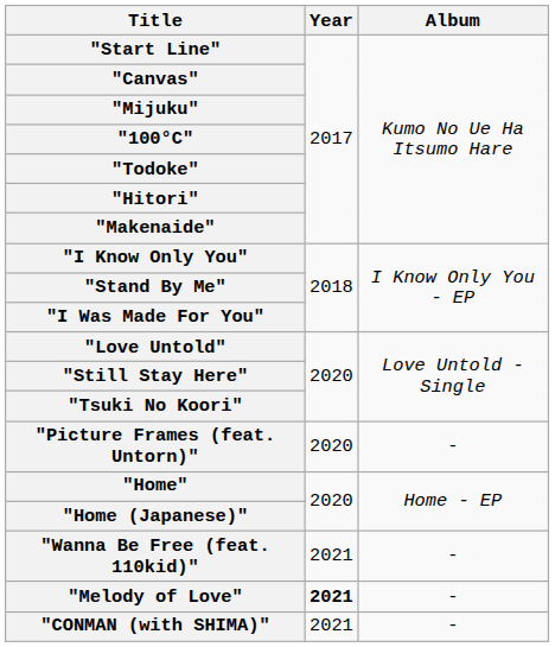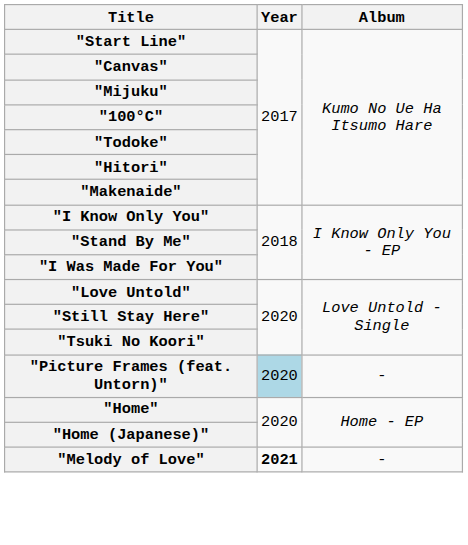 <table class="wikitable plainrowheaders" style="text-align:center;">
 <tr>
 <th scope="col" style="width: 16em;" rowspan="1">Title</th>
 <th scope="col" style="width: 2em;" rowspan="1">Year</th>
 <th scope="col" style="width: 10em;" rowspan="1">Album</th>
 </tr>
 <tr>
 <th scope="row">"Start Line"</th>
 <td rowspan="7">2017</td>
 <td rowspan="7"><em>Kumo No Ue Ha Itsumo Hare</em></td>
 </tr>
 <tr>
 <th scope="row">"Canvas"</th>
 </tr>
 <tr>
 <th scope="row">"Mijuku"</th>
 </tr>
 <tr>
 <th scope="row">"100°C"</th>
 </tr>
 <tr>
 <th scope="row">"Todoke"</th>
 </tr>
 <tr>
 <th scope="row">"Hitori"</th>
 </tr>
 <tr>
 <th scope="row">"Makenaide"</th>
 </tr>
 <tr>
 <th scope="row">"I Know Only You"</th>
 <td rowspan="3">2018</td>
 <td rowspan="3"><em>I Know Only You - EP</em></td>
 </tr>
 <tr>
 <th scope="row">"Stand By Me"</th>
 </tr>
 <tr>
 <th scope="row">"I Was Made For You"</th>
 </tr>
 <tr>
 <th scope="row">"Love Untold"</th>
 <td rowspan="3">2020</td>
 <td rowspan="3"><em>Love Untold - Single</em></td>
 </tr>
 <tr>
 <th scope="row">"Still Stay Here"</th>
 </tr>
 <tr>
 <th scope="row">"Tsuki No Koori"</th>
 </tr>
 <tr>
 <th scope="row">"Picture Frames (feat. Untorn)"</th>
-<td>2020</td>
+<td style="background: lightblue;">2020</td>
 <td>-</td>
 </tr>
 <tr>
 <th scope="row">"Home"</th>
 <td rowspan="2">2020</td>
 <td rowspan="2"><em>Home - EP</em></td>
 </tr>
 <tr>
 <th scope="row">"Home (Japanese)"</th>
 </tr>
 <tr>
-<th scope="row">"Wanna Be Free (feat. 110kid)"</th>
-<td>2021</td>
-<td>-</td>
-</tr>
-<tr>
 <th scope="row">"Melody of Love"</th>
 <td><strong>2021</strong></td>
 <td>-</td>
 </tr>
-<tr>
-<th scope="row">"CONMAN (with SHIMA)"</th>
-<td>2021</td>
-<td>-</td>
-</tr>
 </table>
